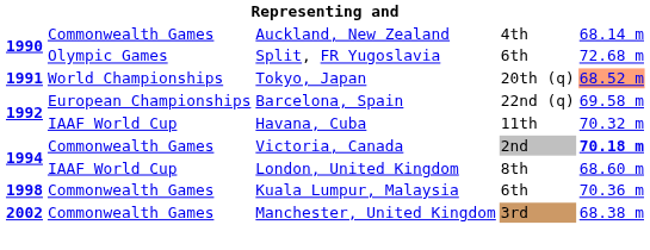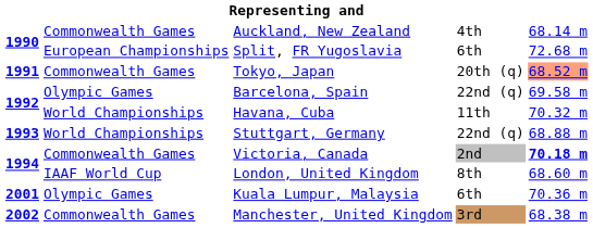 <table>
 <tr>
 <th colspan="5">Representing  and </th>
 </tr>
 <tr>
 <td rowspan=2><strong><a href='#'>1990</a></strong></td>
 <td><a href='#'>Commonwealth Games</a></td>
 <td><a href='#'>Auckland, New Zealand</a></td>
 <td>4th</td>
 <td><a href='#'>68.14 m</a></td>
 </tr>
 <tr>
-<td><a href='#'>Olympic Games</a></td>
+<td><a href='#'>European Championships</a></td>
 <td><a href='#'>Split</a>, <a href='#'>FR Yugoslavia</a></td>
 <td>6th</td>
 <td><a href='#'>72.68 m</a></td>
 </tr>
 <tr>
 <td><strong><a href='#'>1991</a></strong></td>
-<td><a href='#'>World Championships</a></td>
+<td><a href='#'>Commonwealth Games</a></td>
 <td><a href='#'>Tokyo, Japan</a></td>
 <td>20th (q)</td>
 <td style="background: lightsalmon;"><a href='#'>68.52 m</a></td>
 </tr>
 <tr>
 <td rowspan=2><strong><a href='#'>1992</a></strong></td>
-<td><a href='#'>European Championships</a></td>
+<td><a href='#'>Olympic Games</a></td>
 <td><a href='#'>Barcelona, Spain</a></td>
 <td>22nd (q)</td>
 <td><a href='#'>69.58 m</a></td>
 </tr>
 <tr>
-<td><a href='#'>IAAF World Cup</a></td>
+<td><a href='#'>World Championships</a></td>
 <td><a href='#'>Havana, Cuba</a></td>
 <td>11th</td>
 <td><a href='#'>70.32 m</a></td>
+</tr>
+<tr>
+<td><strong><a href='#'>1993</a></strong></td>
+<td><a href='#'>World Championships</a></td>
+<td><a href='#'>Stuttgart, Germany</a></td>
+<td>22nd (q)</td>
+<td><a href='#'>68.88 m</a></td>
 </tr>
 <tr>
 <td rowspan=2><strong><a href='#'>1994</a></strong></td>
 <td><a href='#'>Commonwealth Games</a></td>
 <td><a href='#'>Victoria, Canada</a></td>
 <td bgcolor="silver">2nd</td>
 <td><strong><a href='#'>70.18 m</a></strong></td>
 </tr>
 <tr>
 <td><a href='#'>IAAF World Cup</a></td>
 <td><a href='#'>London, United Kingdom</a></td>
 <td>8th</td>
 <td><a href='#'>68.60 m</a></td>
 </tr>
 <tr>
-<td><strong><a href='#'>1998</a></strong></td>
-<td><a href='#'>Commonwealth Games</a></td>
+<td><strong><a href='#'>2001</a></strong></td>
+<td><a href='#'>Olympic Games</a></td>
 <td><a href='#'>Kuala Lumpur, Malaysia</a></td>
 <td>6th</td>
 <td><a href='#'>70.36 m</a></td>
 </tr>
 <tr>
 <td><strong><a href='#'>2002</a></strong></td>
 <td><a href='#'>Commonwealth Games</a></td>
 <td><a href='#'>Manchester, United Kingdom</a></td>
 <td bgcolor="cc9966">3rd</td>
 <td><a href='#'>68.38 m</a></td>
 </tr>
 </table>
